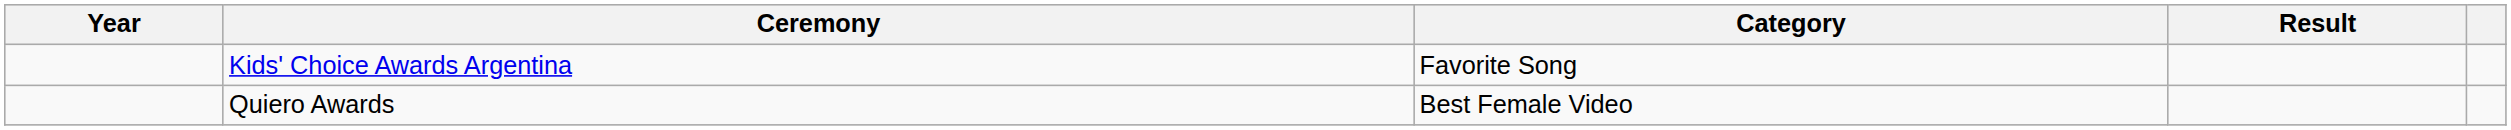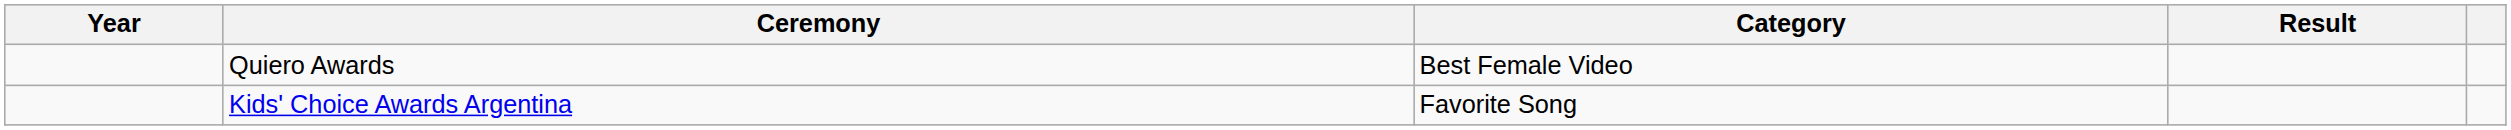 <table class="wikitable sortable plainrowheaders" style="width:100%">
 <tr>
 <th>Year</th>
 <th>Ceremony</th>
 <th>Category</th>
 <th>Result</th>
 <th class="unsortable"></th>
 </tr>
 <tr>
 <td></td>
+<td>Quiero Awards</td>
+<td>Best Female Video</td>
+<td></td>
+<td></td>
+</tr>
+<tr>
+<td></td>
 <td><a href='#'>Kids' Choice Awards Argentina</a></td>
 <td>Favorite Song</td>
 <td></td>
 <td></td>
 </tr>
-<tr>
-<td></td>
-<td>Quiero Awards</td>
-<td>Best Female Video</td>
-<td></td>
-<td></td>
-</tr>
 </table>
